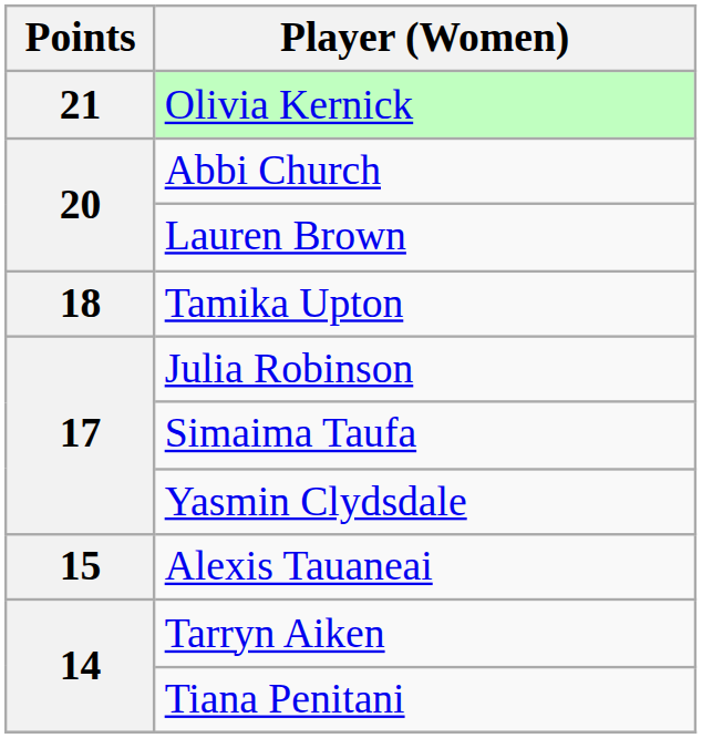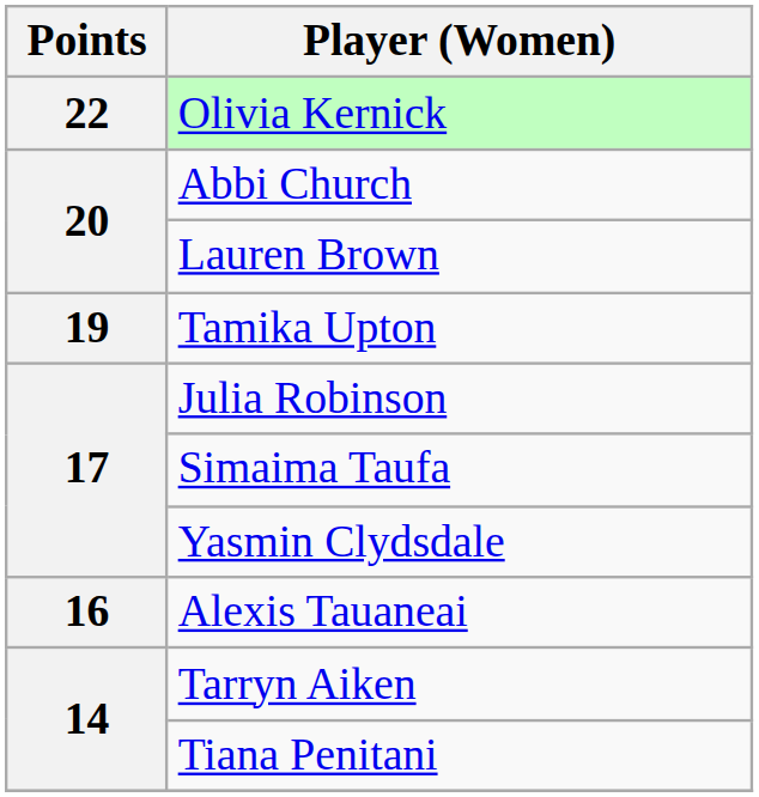 <table class="wikitable" style="text-align:left;">
 <tr>
 <th width="50">Points</th>
 <th width="200">Player (Women)</th>
 </tr>
 <tr>
-<th>21</th>
+<th>22</th>
 <td style="background:#C0FFC0"> <a href='#'>Olivia Kernick</a></td>
 </tr>
 <tr>
 <th rowspan="2">20</th>
 <td> <a href='#'>Abbi Church</a></td>
 </tr>
 <tr>
 <td> <a href='#'>Lauren Brown</a></td>
 </tr>
 <tr>
-<th>18</th>
+<th>19</th>
 <td> <a href='#'>Tamika Upton</a></td>
 </tr>
 <tr>
 <th rowspan="3">17</th>
 <td> <a href='#'>Julia Robinson</a></td>
 </tr>
 <tr>
 <td> <a href='#'>Simaima Taufa</a></td>
 </tr>
 <tr>
 <td> <a href='#'>Yasmin Clydsdale</a></td>
 </tr>
 <tr>
-<th>15</th>
+<th>16</th>
 <td> <a href='#'>Alexis Tauaneai</a></td>
 </tr>
 <tr>
 <th rowspan="2">14</th>
 <td> <a href='#'>Tarryn Aiken</a></td>
 </tr>
 <tr>
 <td> <a href='#'>Tiana Penitani</a></td>
 </tr>
 <tr>
 </tr>
 </table>
